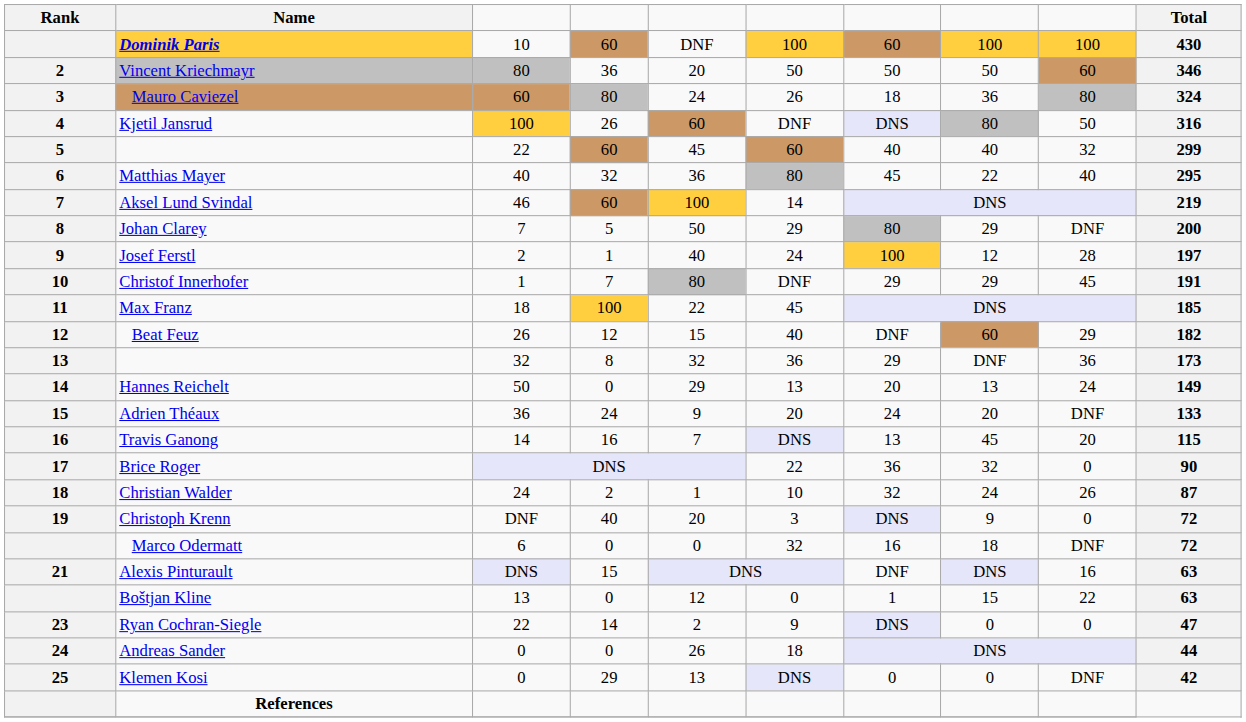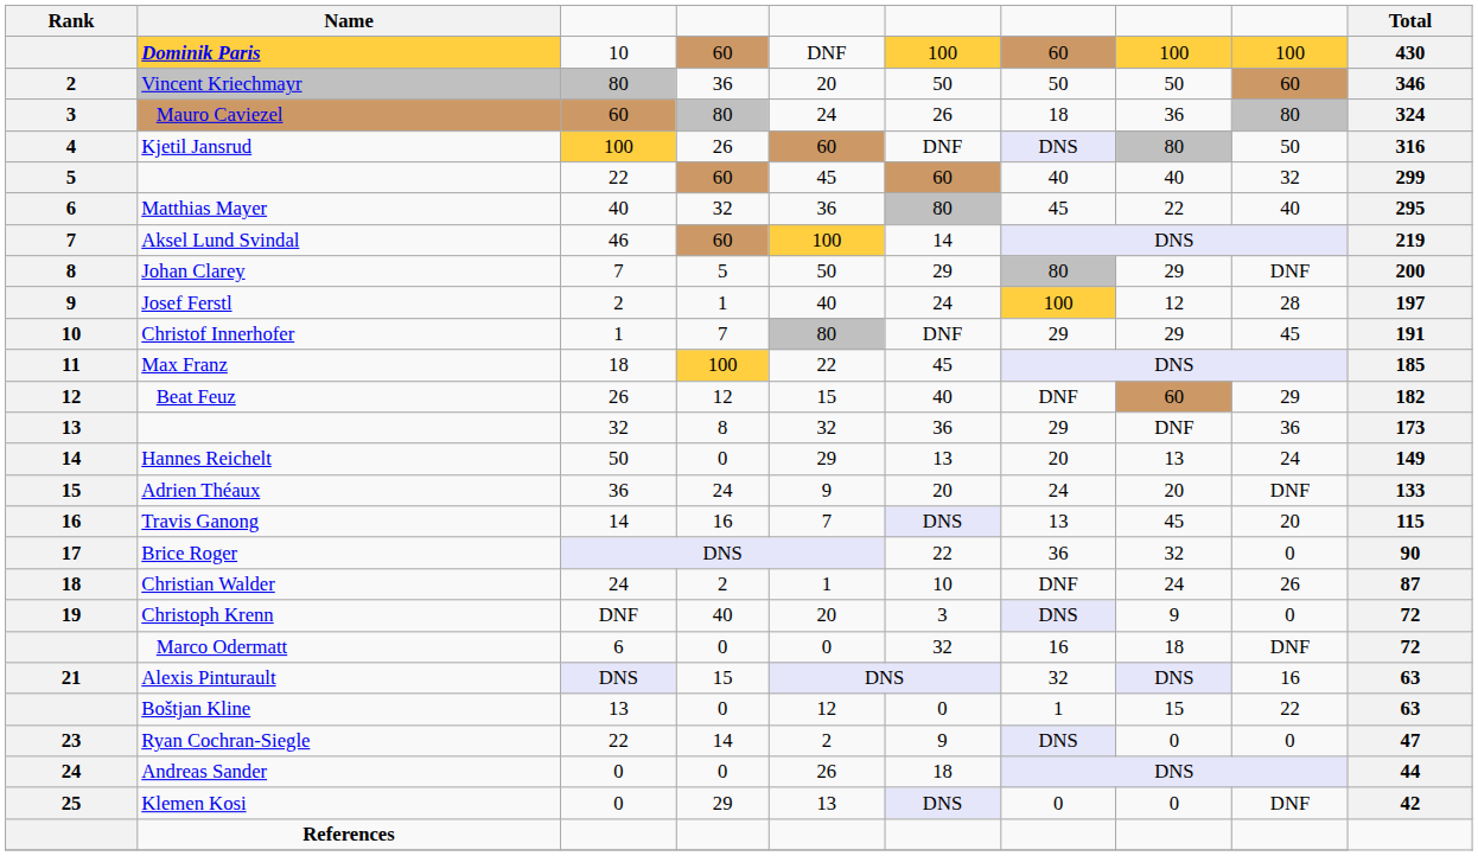 <table class="wikitable" width=60% style="font-size:100%; text-align:center;">
 <tr>
 <th>Rank</th>
 <th>Name</th>
 <td><br> </td>
 <td><br> </td>
 <td><br> </td>
 <td><br></td>
 <td><br> </td>
 <td><br> </td>
 <td><br> </td>
 <th>Total</th>
 </tr>
 <tr>
 <th></th>
 <td align=left bgcolor=ffcf40> <strong><em><a href='#'>Dominik Paris</a></em></strong></td>
 <td>10</td>
 <td bgcolor=cc9966>60</td>
 <td>DNF</td>
 <td bgcolor=ffcf40>100</td>
 <td bgcolor=cc9966>60</td>
 <td bgcolor=ffcf40>100</td>
 <td bgcolor=ffcf40>100</td>
 <th>430</th>
 </tr>
 <tr>
 <th>2</th>
 <td align=left bgcolor=c0c0c0> <a href='#'>Vincent Kriechmayr</a></td>
 <td bgcolor=c0c0c0>80</td>
 <td>36</td>
 <td>20</td>
 <td>50</td>
 <td>50</td>
 <td>50</td>
 <td bgcolor=cc9966>60</td>
 <th>346</th>
 </tr>
 <tr>
 <th>3</th>
 <td align=left bgcolor=cc9966>   <a href='#'>Mauro Caviezel</a></td>
 <td bgcolor=cc9966>60</td>
 <td bgcolor=c0c0c0>80</td>
 <td>24</td>
 <td>26</td>
 <td>18</td>
 <td>36</td>
 <td bgcolor=c0c0c0>80</td>
 <th>324</th>
 </tr>
 <tr>
 <th>4</th>
 <td align=left> <a href='#'>Kjetil Jansrud</a></td>
 <td bgcolor=ffcf40>100</td>
 <td>26</td>
 <td bgcolor=cc9966>60</td>
 <td>DNF</td>
 <td bgcolor=lavender>DNS</td>
 <td bgcolor=c0c0c0>80</td>
 <td>50</td>
 <th>316</th>
 </tr>
 <tr>
 <th>5</th>
 <td align=left></td>
 <td>22</td>
 <td bgcolor=cc9966>60</td>
 <td>45</td>
 <td bgcolor=cc9966>60</td>
 <td>40</td>
 <td>40</td>
 <td>32</td>
 <th>299</th>
 </tr>
 <tr>
 <th>6</th>
 <td align=left> <a href='#'>Matthias Mayer</a></td>
 <td>40</td>
 <td>32</td>
 <td>36</td>
 <td bgcolor=c0c0c0>80</td>
 <td>45</td>
 <td>22</td>
 <td>40</td>
 <th>295</th>
 </tr>
 <tr>
 <th>7</th>
 <td align=left> <a href='#'>Aksel Lund Svindal</a></td>
 <td>46</td>
 <td bgcolor=cc9966>60</td>
 <td bgcolor=ffcf40>100</td>
 <td>14</td>
 <td colspan=3 bgcolor=lavender>DNS</td>
 <th>219</th>
 </tr>
 <tr>
 <th>8</th>
 <td align=left> <a href='#'>Johan Clarey</a></td>
 <td>7</td>
 <td>5</td>
 <td>50</td>
 <td>29</td>
 <td bgcolor=c0c0c0>80</td>
 <td>29</td>
 <td>DNF</td>
 <th>200</th>
 </tr>
 <tr>
 <th>9</th>
 <td align=left> <a href='#'>Josef Ferstl</a></td>
 <td>2</td>
 <td>1</td>
 <td>40</td>
 <td>24</td>
 <td bgcolor=ffcf40>100</td>
 <td>12</td>
 <td>28</td>
 <th>197</th>
 </tr>
 <tr>
 <th>10</th>
 <td align=left> <a href='#'>Christof Innerhofer</a></td>
 <td>1</td>
 <td>7</td>
 <td bgcolor=c0c0c0>80</td>
 <td>DNF</td>
 <td>29</td>
 <td>29</td>
 <td>45</td>
 <th>191</th>
 </tr>
 <tr>
 <th>11</th>
 <td align=left> <a href='#'>Max Franz</a></td>
 <td>18</td>
 <td bgcolor=ffcf40>100</td>
 <td>22</td>
 <td>45</td>
 <td colspan=3 bgcolor=lavender>DNS</td>
 <th>185</th>
 </tr>
 <tr>
 <th>12</th>
 <td align=left>   <a href='#'>Beat Feuz</a></td>
 <td>26</td>
 <td>12</td>
 <td>15</td>
 <td>40</td>
 <td>DNF</td>
 <td bgcolor=cc9966>60</td>
 <td>29</td>
 <th>182</th>
 </tr>
 <tr>
 <th>13</th>
 <td align=left></td>
 <td>32</td>
 <td>8</td>
 <td>32</td>
 <td>36</td>
 <td>29</td>
 <td>DNF</td>
 <td>36</td>
 <th>173</th>
 </tr>
 <tr>
 <th>14</th>
 <td align=left> <a href='#'>Hannes Reichelt</a></td>
 <td>50</td>
 <td>0</td>
 <td>29</td>
 <td>13</td>
 <td>20</td>
 <td>13</td>
 <td>24</td>
 <th>149</th>
 </tr>
 <tr>
 <th>15</th>
 <td align=left> <a href='#'>Adrien Théaux</a></td>
 <td>36</td>
 <td>24</td>
 <td>9</td>
 <td>20</td>
 <td>24</td>
 <td>20</td>
 <td>DNF</td>
 <th>133</th>
 </tr>
 <tr>
 <th>16</th>
 <td align=left> <a href='#'>Travis Ganong</a></td>
 <td>14</td>
 <td>16</td>
 <td>7</td>
 <td bgcolor=lavender>DNS</td>
 <td>13</td>
 <td>45</td>
 <td>20</td>
 <th>115</th>
 </tr>
 <tr>
 <th>17</th>
 <td align=left> <a href='#'>Brice Roger</a></td>
 <td colspan=3 bgcolor=lavender>DNS</td>
 <td>22</td>
 <td>36</td>
 <td>32</td>
 <td>0</td>
 <th>90</th>
 </tr>
 <tr>
 <th>18</th>
 <td align=left> <a href='#'>Christian Walder</a></td>
 <td>24</td>
 <td>2</td>
 <td>1</td>
 <td>10</td>
-<td>32</td>
+<td>DNF</td>
 <td>24</td>
 <td>26</td>
 <th>87</th>
 </tr>
 <tr>
 <th>19</th>
 <td align=left> <a href='#'>Christoph Krenn</a></td>
 <td>DNF</td>
 <td>40</td>
 <td>20</td>
 <td>3</td>
 <td bgcolor=lavender>DNS</td>
 <td>9</td>
 <td>0</td>
 <th>72</th>
 </tr>
 <tr>
 <th></th>
 <td align=left>   <a href='#'>Marco Odermatt</a></td>
 <td>6</td>
 <td>0</td>
 <td>0</td>
 <td>32</td>
 <td>16</td>
 <td>18</td>
 <td>DNF</td>
 <th>72</th>
 </tr>
 <tr>
 <th>21</th>
 <td align=left> <a href='#'>Alexis Pinturault</a></td>
 <td bgcolor=lavender>DNS</td>
 <td>15</td>
 <td colspan=2 bgcolor=lavender>DNS</td>
-<td>DNF</td>
+<td>32</td>
 <td bgcolor=lavender>DNS</td>
 <td>16</td>
 <th>63</th>
 </tr>
 <tr>
 <th></th>
 <td align=left> <a href='#'>Boštjan Kline</a></td>
 <td>13</td>
 <td>0</td>
 <td>12</td>
 <td>0</td>
 <td>1</td>
 <td>15</td>
 <td>22</td>
 <th>63</th>
 </tr>
 <tr>
 <th>23</th>
 <td align=left> <a href='#'>Ryan Cochran-Siegle</a></td>
 <td>22</td>
 <td>14</td>
 <td>2</td>
 <td>9</td>
 <td bgcolor=lavender>DNS</td>
 <td>0</td>
 <td>0</td>
 <th>47</th>
 </tr>
 <tr>
 <th>24</th>
 <td align=left> <a href='#'>Andreas Sander</a></td>
 <td>0</td>
 <td>0</td>
 <td>26</td>
 <td>18</td>
 <td colspan=3 bgcolor=lavender>DNS</td>
 <th>44</th>
 </tr>
 <tr>
 <th>25</th>
 <td align=left> <a href='#'>Klemen Kosi</a></td>
 <td>0</td>
 <td>29</td>
 <td>13</td>
 <td bgcolor=lavender>DNS</td>
 <td>0</td>
 <td>0</td>
 <td>DNF</td>
 <th>42</th>
 </tr>
 <tr>
 <th></th>
 <td align=center><strong>References</strong></td>
 <td></td>
 <td></td>
 <td></td>
 <td></td>
 <td></td>
 <td></td>
 <td></td>
 </tr>
 <tr>
 </tr>
 </table>
